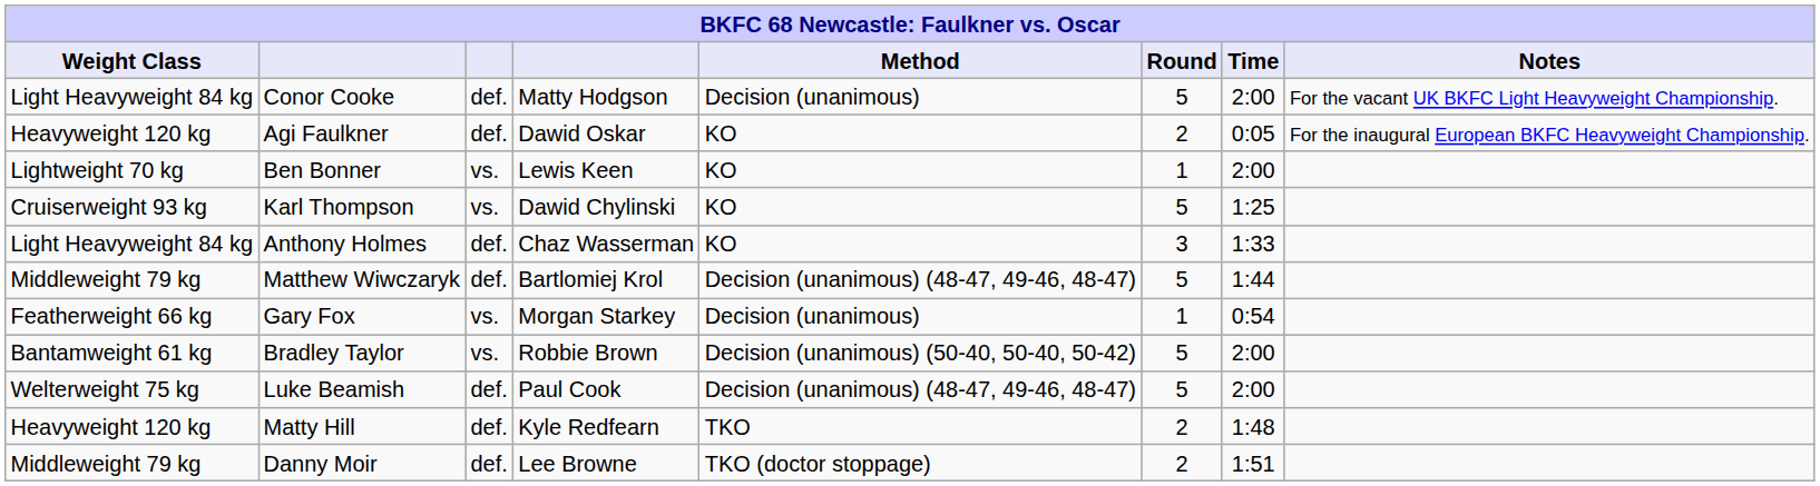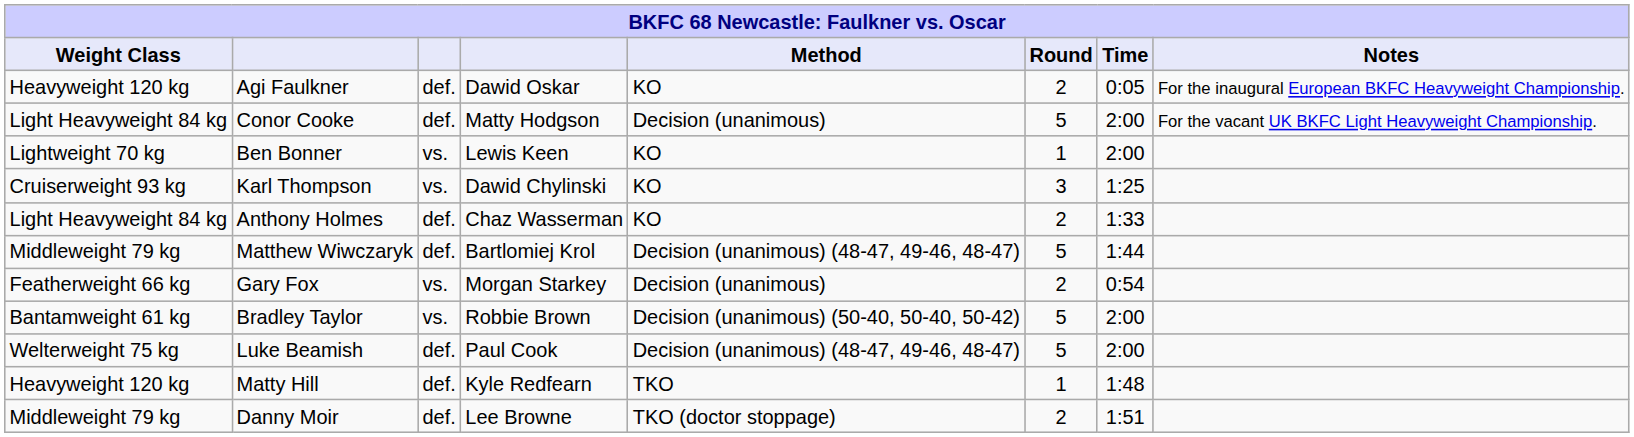 <table class="wikitable" style="font-size: 80%;">
 <tr>
 <th colspan="8" style="background-color: #ccf; color: #000080; text-align: center;"><strong>BKFC 68 Newcastle: Faulkner vs. Oscar</strong></th>
 </tr>
 <tr>
 <th colspan="1" style="background-color: #E6E8FA; color: #000000; text-align: center;">Weight Class</th>
 <th colspan="1" style="background-color: #E6E8FA; color: #000000; text-align: center;"></th>
 <th colspan="1" style="background-color: #E6E8FA; color: #000000; text-align: center;"></th>
 <th colspan="1" style="background-color: #E6E8FA; color: #000000; text-align: center;"></th>
 <th colspan="1" style="background-color: #E6E8FA; color: #000000; text-align: center;">Method</th>
 <th colspan="1" style="background-color: #E6E8FA; color: #000000; text-align: center;">Round</th>
 <th colspan="1" style="background-color: #E6E8FA; color: #000000; text-align: center;">Time</th>
 <th colspan="1" style="background-color: #E6E8FA; color: #000000; text-align: center;">Notes</th>
 </tr>
 <tr>
+<td>Heavyweight 120 kg</td>
+<td> Agi Faulkner</td>
+<td>def.</td>
+<td> Dawid Oskar</td>
+<td>KO</td>
+<td align="center">2</td>
+<td align="center">0:05</td>
+<td><small>For the inaugural <a href='#'>European BKFC Heavyweight Championship</a>.</small></td>
+</tr>
+<tr>
 <td>Light Heavyweight 84 kg</td>
 <td> Conor Cooke</td>
 <td>def.</td>
 <td> Matty Hodgson</td>
 <td>Decision (unanimous)</td>
 <td align="center">5</td>
 <td align="center">2:00</td>
 <td><small>For the vacant <a href='#'>UK BKFC Light Heavyweight Championship</a>.</small></td>
-</tr>
-<tr>
-<td>Heavyweight 120 kg</td>
-<td> Agi Faulkner</td>
-<td>def.</td>
-<td> Dawid Oskar</td>
-<td>KO</td>
-<td align="center">2</td>
-<td align="center">0:05</td>
-<td><small>For the inaugural <a href='#'>European BKFC Heavyweight Championship</a>.</small></td>
 </tr>
 <tr>
 <td>Lightweight 70 kg</td>
 <td> Ben Bonner</td>
 <td>vs.</td>
 <td> Lewis Keen</td>
 <td>KO</td>
 <td align="center">1</td>
 <td align="center">2:00</td>
 <td></td>
 </tr>
 <tr>
 <td>Cruiserweight 93 kg</td>
 <td> Karl Thompson</td>
 <td>vs.</td>
 <td> Dawid Chylinski</td>
 <td>KO</td>
-<td align="center">5</td>
+<td align="center">3</td>
 <td align="center">1:25</td>
 <td></td>
 </tr>
 <tr>
 <td>Light Heavyweight 84 kg</td>
 <td> Anthony Holmes</td>
 <td>def.</td>
 <td> Chaz Wasserman</td>
 <td>KO</td>
-<td align="center">3</td>
+<td align="center">2</td>
 <td align="center">1:33</td>
 <td></td>
 </tr>
 <tr>
 <td>Middleweight 79 kg</td>
 <td> Matthew Wiwczaryk</td>
 <td>def.</td>
 <td> Bartlomiej Krol</td>
 <td>Decision (unanimous) (48-47, 49-46, 48-47)</td>
 <td align="center">5</td>
 <td align="center">1:44</td>
 <td></td>
 </tr>
 <tr>
 <td>Featherweight 66 kg</td>
 <td> Gary Fox</td>
 <td>vs.</td>
 <td> Morgan Starkey</td>
 <td>Decision (unanimous)</td>
-<td align="center">1</td>
+<td align="center">2</td>
 <td align="center">0:54</td>
 <td></td>
 </tr>
 <tr>
 <td>Bantamweight 61 kg</td>
 <td> Bradley Taylor</td>
 <td>vs.</td>
 <td> Robbie Brown</td>
 <td>Decision (unanimous) (50-40, 50-40, 50-42)</td>
 <td align="center">5</td>
 <td align="center">2:00</td>
 <td></td>
 </tr>
 <tr>
 <td>Welterweight 75 kg</td>
 <td> Luke Beamish</td>
 <td>def.</td>
 <td> Paul Cook</td>
 <td>Decision (unanimous) (48-47, 49-46, 48-47)</td>
 <td align="center">5</td>
 <td align="center">2:00</td>
 <td></td>
 </tr>
 <tr>
 <td>Heavyweight 120 kg</td>
 <td> Matty Hill</td>
 <td>def.</td>
 <td> Kyle Redfearn</td>
 <td>TKO</td>
-<td align="center">2</td>
+<td align="center">1</td>
 <td align="center">1:48</td>
 <td></td>
 </tr>
 <tr>
 <td>Middleweight 79 kg</td>
 <td> Danny Moir</td>
 <td>def.</td>
 <td> Lee Browne</td>
 <td>TKO (doctor stoppage)</td>
 <td align="center">2</td>
 <td align="center">1:51</td>
 <td></td>
 </tr>
 </table>
